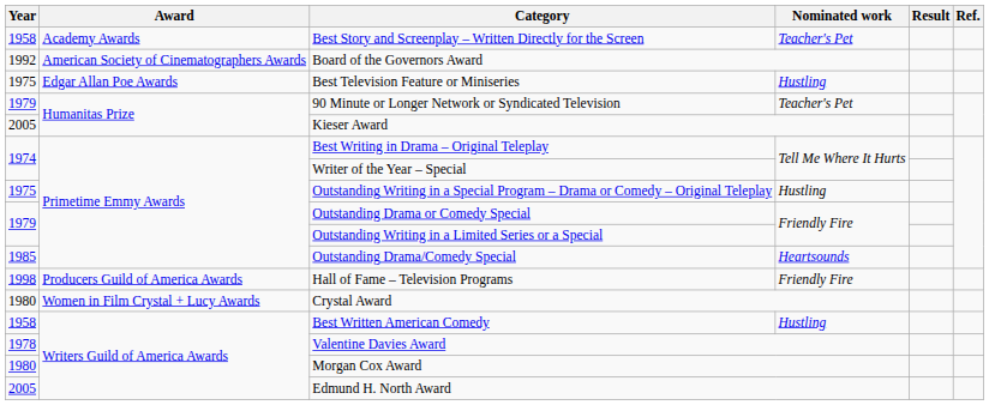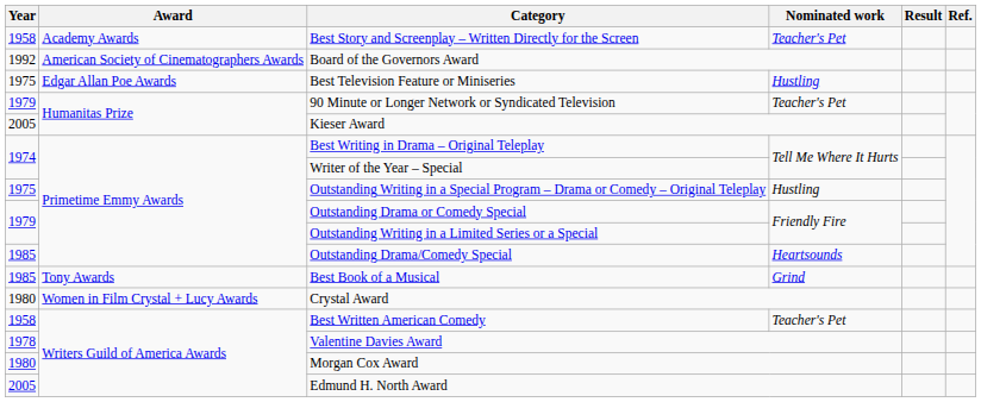 <table class="wikitable plainrowheaders">
 <tr>
 <th>Year</th>
 <th>Award</th>
 <th>Category</th>
 <th>Nominated work</th>
 <th>Result</th>
 <th>Ref.</th>
 </tr>
 <tr>
 <td><a href='#'>1958</a></td>
 <td><a href='#'>Academy Awards</a></td>
 <td><a href='#'>Best Story and Screenplay – Written Directly for the Screen</a></td>
 <td><em><a href='#'>Teacher's Pet</a></em></td>
 <td></td>
 <td align="center"></td>
 </tr>
 <tr>
 <td>1992</td>
 <td><a href='#'>American Society of Cinematographers Awards</a></td>
 <td colspan="2">Board of the Governors Award</td>
 <td></td>
 <td align="center"></td>
 </tr>
 <tr>
 <td>1975</td>
 <td><a href='#'>Edgar Allan Poe Awards</a></td>
 <td>Best Television Feature or Miniseries</td>
 <td><em><a href='#'>Hustling</a></em></td>
 <td></td>
 <td align="center"></td>
 </tr>
 <tr>
 <td><a href='#'>1979</a></td>
 <td rowspan="2"><a href='#'>Humanitas Prize</a></td>
 <td>90 Minute or Longer Network or Syndicated Television</td>
 <td><em>Teacher's Pet</em></td>
 <td></td>
 <td align="center" rowspan="2"></td>
 </tr>
 <tr>
 <td>2005</td>
 <td colspan="2">Kieser Award</td>
 <td></td>
 </tr>
 <tr>
 <td rowspan="2"><a href='#'>1974</a></td>
 <td rowspan="6"><a href='#'>Primetime Emmy Awards</a></td>
 <td><a href='#'>Best Writing in Drama – Original Teleplay</a></td>
 <td rowspan="2"><em>Tell Me Where It Hurts</em></td>
 <td></td>
 <td align="center" rowspan="6"></td>
 </tr>
 <tr>
 <td>Writer of the Year – Special</td>
 <td></td>
 </tr>
 <tr>
 <td><a href='#'>1975</a></td>
 <td><a href='#'>Outstanding Writing in a Special Program – Drama or Comedy – Original Teleplay</a></td>
 <td><em>Hustling</em></td>
 <td></td>
 </tr>
 <tr>
 <td rowspan="2"><a href='#'>1979</a></td>
 <td><a href='#'>Outstanding Drama or Comedy Special</a></td>
 <td rowspan="2"><em>Friendly Fire</em></td>
 <td></td>
 </tr>
 <tr>
 <td><a href='#'>Outstanding Writing in a Limited Series or a Special</a></td>
 <td></td>
 </tr>
 <tr>
 <td><a href='#'>1985</a></td>
 <td><a href='#'>Outstanding Drama/Comedy Special</a></td>
 <td><em><a href='#'>Heartsounds</a></em></td>
 <td></td>
 </tr>
 <tr>
-<td><a href='#'>1998</a></td>
-<td><a href='#'>Producers Guild of America Awards</a></td>
-<td>Hall of Fame – Television Programs</td>
-<td><em>Friendly Fire</em></td>
+<td><a href='#'>1985</a></td>
+<td><a href='#'>Tony Awards</a></td>
+<td><a href='#'>Best Book of a Musical</a></td>
+<td><em><a href='#'>Grind</a></em></td>
 <td></td>
 <td align="center"></td>
 </tr>
 <tr>
 <td>1980</td>
 <td><a href='#'>Women in Film Crystal + Lucy Awards</a></td>
 <td colspan="2">Crystal Award</td>
 <td></td>
 <td align="center"></td>
 </tr>
 <tr>
 <td><a href='#'>1958</a></td>
 <td rowspan="4"><a href='#'>Writers Guild of America Awards</a></td>
 <td><a href='#'>Best Written American Comedy</a></td>
-<td><em><a href='#'>Hustling</a></em></td>
+<td><em>Teacher's Pet</em></td>
 <td></td>
 <td align="center"></td>
 </tr>
 <tr>
 <td><a href='#'>1978</a></td>
 <td colspan="2"><a href='#'>Valentine Davies Award</a></td>
 <td></td>
 <td align="center"></td>
 </tr>
 <tr>
 <td><a href='#'>1980</a></td>
 <td colspan="2">Morgan Cox Award</td>
 <td></td>
 <td align="center"></td>
 </tr>
 <tr>
 <td><a href='#'>2005</a></td>
 <td colspan="2">Edmund H. North Award</td>
 <td></td>
 <td align="center"></td>
 </tr>
 </table>
